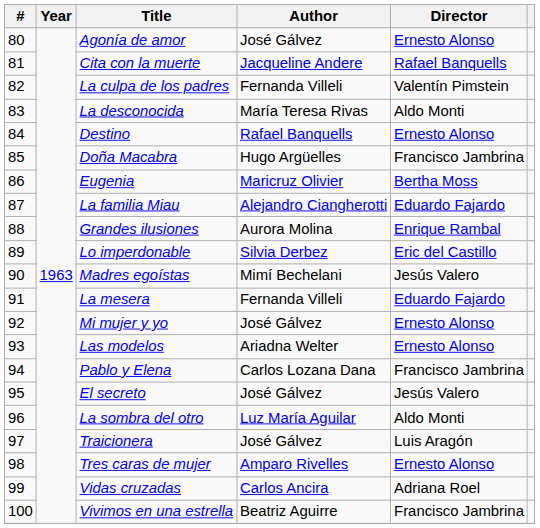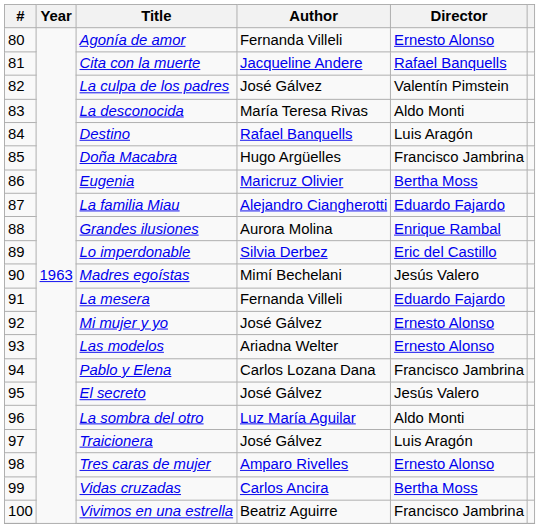 <table class="wikitable sortable">
 <tr>
 <th>#</th>
 <th>Year</th>
 <th>Title</th>
 <th>Author</th>
 <th>Director</th>
 <th></th>
 </tr>
 <tr>
 <td>80</td>
 <td rowspan="22"><a href='#'>1963</a></td>
 <td><em><a href='#'>Agonía de amor</a></em></td>
-<td>José Gálvez</td>
+<td>Fernanda Villeli</td>
 <td><a href='#'>Ernesto Alonso</a></td>
 <td></td>
 </tr>
 <tr>
 <td>81</td>
 <td><em><a href='#'>Cita con la muerte</a></em></td>
 <td><a href='#'>Jacqueline Andere</a></td>
 <td><a href='#'>Rafael Banquells</a></td>
 <td></td>
 </tr>
 <tr>
 <td>82</td>
 <td><em><a href='#'>La culpa de los padres</a></em></td>
-<td>Fernanda Villeli</td>
+<td>José Gálvez</td>
 <td>Valentín Pimstein</td>
 <td></td>
 </tr>
 <tr>
 <td>83</td>
 <td><em><a href='#'>La desconocida</a></em></td>
 <td>María Teresa Rivas</td>
 <td>Aldo Monti</td>
 <td></td>
 </tr>
 <tr>
 <td>84</td>
 <td><em><a href='#'>Destino</a></em></td>
 <td><a href='#'>Rafael Banquells</a></td>
-<td><a href='#'>Ernesto Alonso</a></td>
+<td>Luis Aragón</td>
 <td></td>
 </tr>
 <tr>
 <td>85</td>
 <td><em><a href='#'>Doña Macabra</a></em></td>
 <td>Hugo Argüelles</td>
 <td>Francisco Jambrina</td>
 <td></td>
 </tr>
 <tr>
 <td>86</td>
 <td><em><a href='#'>Eugenia</a></em></td>
 <td><a href='#'>Maricruz Olivier</a></td>
 <td><a href='#'>Bertha Moss</a></td>
 <td></td>
 </tr>
 <tr>
 <td>87</td>
 <td><em><a href='#'>La familia Miau</a></em></td>
 <td><a href='#'>Alejandro Ciangherotti</a></td>
 <td><a href='#'>Eduardo Fajardo</a></td>
 <td></td>
 </tr>
 <tr>
 <td>88</td>
 <td><em><a href='#'>Grandes ilusiones</a></em></td>
 <td>Aurora Molina</td>
 <td><a href='#'>Enrique Rambal</a></td>
 <td></td>
 </tr>
 <tr>
 <td>89</td>
 <td><em><a href='#'>Lo imperdonable</a></em></td>
 <td><a href='#'>Silvia Derbez</a></td>
 <td><a href='#'>Eric del Castillo</a></td>
 <td></td>
 </tr>
 <tr>
 <td>90</td>
 <td><em><a href='#'>Madres egoístas</a></em></td>
 <td>Mimí Bechelani</td>
 <td>Jesús Valero</td>
 <td></td>
 </tr>
 <tr>
 <td>91</td>
 <td><em><a href='#'>La mesera</a></em></td>
 <td>Fernanda Villeli</td>
 <td><a href='#'>Eduardo Fajardo</a></td>
 <td></td>
 </tr>
 <tr>
 <td>92</td>
 <td><em><a href='#'>Mi mujer y yo</a></em></td>
 <td>José Gálvez</td>
 <td><a href='#'>Ernesto Alonso</a></td>
 <td></td>
 </tr>
 <tr>
 <td>93</td>
 <td><em><a href='#'>Las modelos</a></em></td>
 <td>Ariadna Welter</td>
 <td><a href='#'>Ernesto Alonso</a></td>
 <td></td>
 </tr>
 <tr>
 <td>94</td>
 <td><em><a href='#'>Pablo y Elena</a></em></td>
 <td>Carlos Lozana Dana</td>
 <td>Francisco Jambrina</td>
 <td></td>
 </tr>
 <tr>
 <td>95</td>
 <td><em><a href='#'>El secreto</a></em></td>
 <td>José Gálvez</td>
 <td>Jesús Valero</td>
 <td></td>
 </tr>
 <tr>
 <td>96</td>
 <td><em><a href='#'>La sombra del otro</a></em></td>
 <td><a href='#'>Luz María Aguilar</a></td>
 <td>Aldo Monti</td>
 <td></td>
 </tr>
 <tr>
 <td>97</td>
 <td><em><a href='#'>Traicionera</a></em></td>
 <td>José Gálvez</td>
 <td>Luis Aragón</td>
 <td></td>
 </tr>
 <tr>
 <td>98</td>
 <td><em><a href='#'>Tres caras de mujer</a></em></td>
 <td><a href='#'>Amparo Rivelles</a></td>
 <td><a href='#'>Ernesto Alonso</a></td>
 <td></td>
 </tr>
 <tr>
 <td>99</td>
 <td><em><a href='#'>Vidas cruzadas</a></em></td>
 <td><a href='#'>Carlos Ancira</a></td>
-<td>Adriana Roel</td>
+<td><a href='#'>Bertha Moss</a></td>
 <td></td>
 </tr>
 <tr>
 <td>100</td>
 <td><em><a href='#'>Vivimos en una estrella</a></em></td>
 <td>Beatriz Aguirre</td>
 <td>Francisco Jambrina</td>
 <td></td>
 </tr>
 <tr>
 </tr>
 </table>
